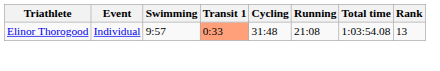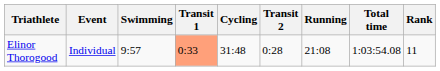 <table class="wikitable" border="1">
 <tr>
 <th>Triathlete</th>
 <th>Event</th>
 <th>Swimming</th>
 <th>Transit 1</th>
 <th>Cycling</th>
+<th>Transit 2</th>
 <th>Running</th>
 <th>Total time</th>
 <th>Rank</th>
 </tr>
 <tr>
 <td><a href='#'>Elinor Thorogood</a></td>
 <td><a href='#'>Individual</a></td>
 <td>9:57</td>
 <td style="background: lightsalmon;">0:33</td>
 <td>31:48</td>
+<td>0:28</td>
 <td>21:08</td>
 <td>1:03:54.08</td>
-<td>13</td>
+<td>11</td>
 </tr>
 </table>
